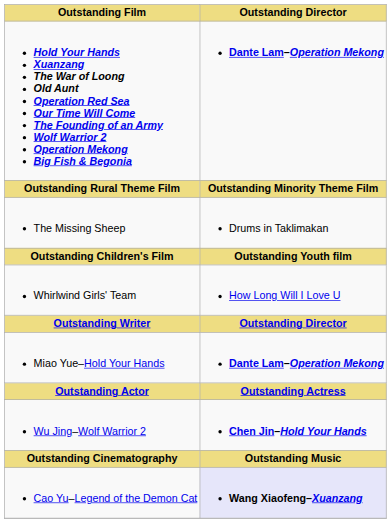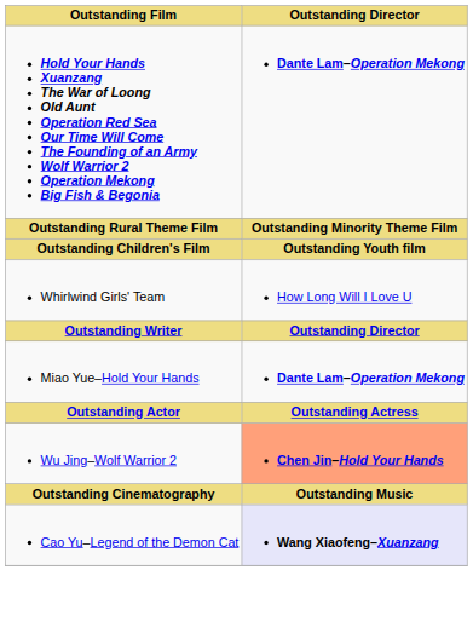 <table class="wikitable">
 <tr>
 <th style="background:#EEDD82; width=50%">Outstanding Film</th>
 <th style="background:#EEDD82; width=50%">Outstanding Director</th>
 </tr>
 <tr>
 <td valign="top"><br><ul><li><strong><em><a href='#'>Hold Your Hands</a></em></strong></li><li><strong><em><a href='#'>Xuanzang</a></em></strong></li><li><strong><em>The War of Loong</em></strong></li><li><strong><em>Old Aunt</em></strong></li><li><strong><em><a href='#'>Operation Red Sea</a></em></strong></li><li><strong><em><a href='#'>Our Time Will Come</a></em></strong></li><li><strong><em><a href='#'>The Founding of an Army</a></em></strong></li><li><strong><em><a href='#'>Wolf Warrior 2</a></em></strong></li><li><strong><em><a href='#'>Operation Mekong</a></em></strong></li><li><strong><em><a href='#'>Big Fish & Begonia</a></em></strong></li></ul></td>
 <td valign="top"><br><ul><li><strong><a href='#'>Dante Lam</a>–<em><a href='#'>Operation Mekong</a><strong><em></li></ul></td>
 </tr>
 <tr>
 <th style="background:#EEDD82; width=50%">Outstanding Rural Theme Film</th>
 <th style="background:#EEDD82; width=50%">Outstanding Minority Theme Film</th>
-</tr>
-<tr>
-<td valign="top"><br><ul><li></em></strong>The Missing Sheep<strong><em></li></ul></td>
-<td valign="top"><br><ul><li></em></strong>Drums in Taklimakan<strong><em></li></ul></td>
 </tr>
 <tr>
 <th style="background:#EEDD82; width=50%">Outstanding Children's Film</th>
 <th style="background:#EEDD82; width=50%">Outstanding Youth film</th>
 </tr>
 <tr>
 <td valign="top"><br><ul><li></em></strong>Whirlwind Girls' Team<strong><em></li></ul></td>
 <td valign="top"><br><ul><li></em></strong><a href='#'>How Long Will I Love U</a><strong><em></li></ul></td>
 </tr>
 <tr>
 <th style="background:#EEDD82; width=50%"><a href='#'>Outstanding Writer</a></th>
 <th style="background:#EEDD82; width=50%"><a href='#'>Outstanding Director</a></th>
 </tr>
 <tr>
 <td valign="top"><br><ul><li></strong>Miao Yue–</em><a href='#'>Hold Your Hands</a></em></strong></li></ul></td>
 <td valign="top"><br><ul><li><strong><a href='#'>Dante Lam</a>–<em><a href='#'>Operation Mekong</a><strong><em></li></ul></td>
 </tr>
 <tr>
 <th style="background:#EEDD82; width=50%"><a href='#'>Outstanding Actor</a></th>
 <th style="background:#EEDD82; width=50%"><a href='#'>Outstanding Actress</a></th>
 </tr>
 <tr>
 <td valign="top"><br><ul><li></strong><a href='#'>Wu Jing</a>–</em><a href='#'>Wolf Warrior 2</a></em></strong></li></ul></td>
-<td valign="top"><br><ul><li><strong><a href='#'>Chen Jin</a>–<em><a href='#'>Hold Your Hands</a><strong><em></li></ul></td>
+<td valign="top" style="background: lightsalmon;"><br><ul><li><strong><a href='#'>Chen Jin</a>–<em><a href='#'>Hold Your Hands</a><strong><em></li></ul></td>
 </tr>
 <tr>
 <th style="background:#EEDD82; width=50%">Outstanding Cinematography</th>
 <th style="background:#EEDD82; width=50%">Outstanding Music</th>
 </tr>
 <tr>
 <td valign="top"><br><ul><li></strong><a href='#'>Cao Yu</a>–</em><a href='#'>Legend of the Demon Cat</a></em></strong></li></ul></td>
 <td valign="top" style="background: lavender;"><br><ul><li><strong>Wang Xiaofeng–<em><a href='#'>Xuanzang</a><strong><em></li></ul></td>
 </tr>
 <tr>
 </tr>
 </table>
